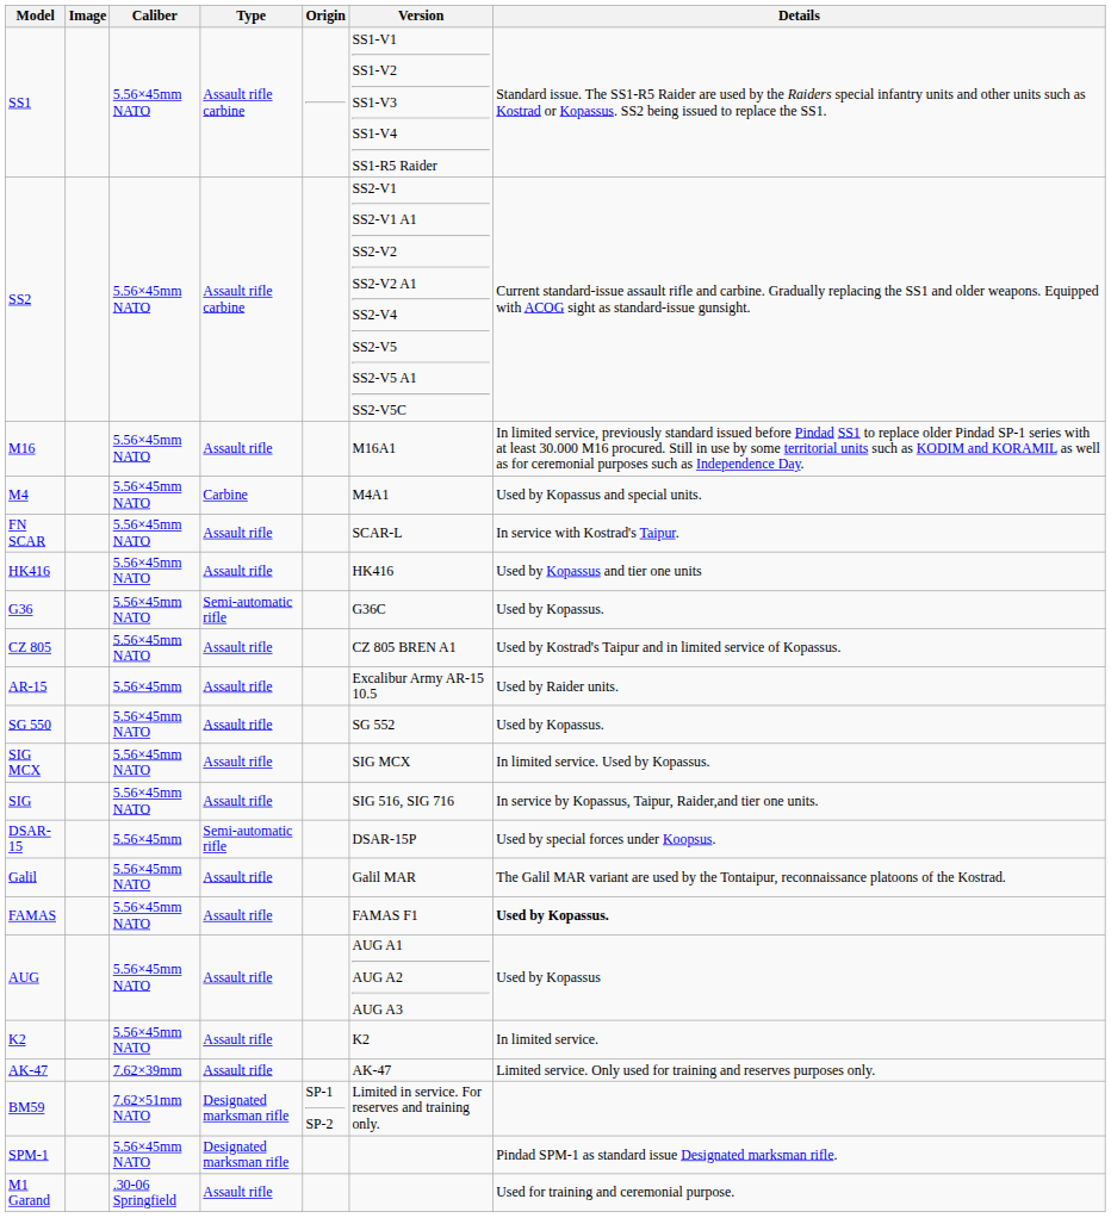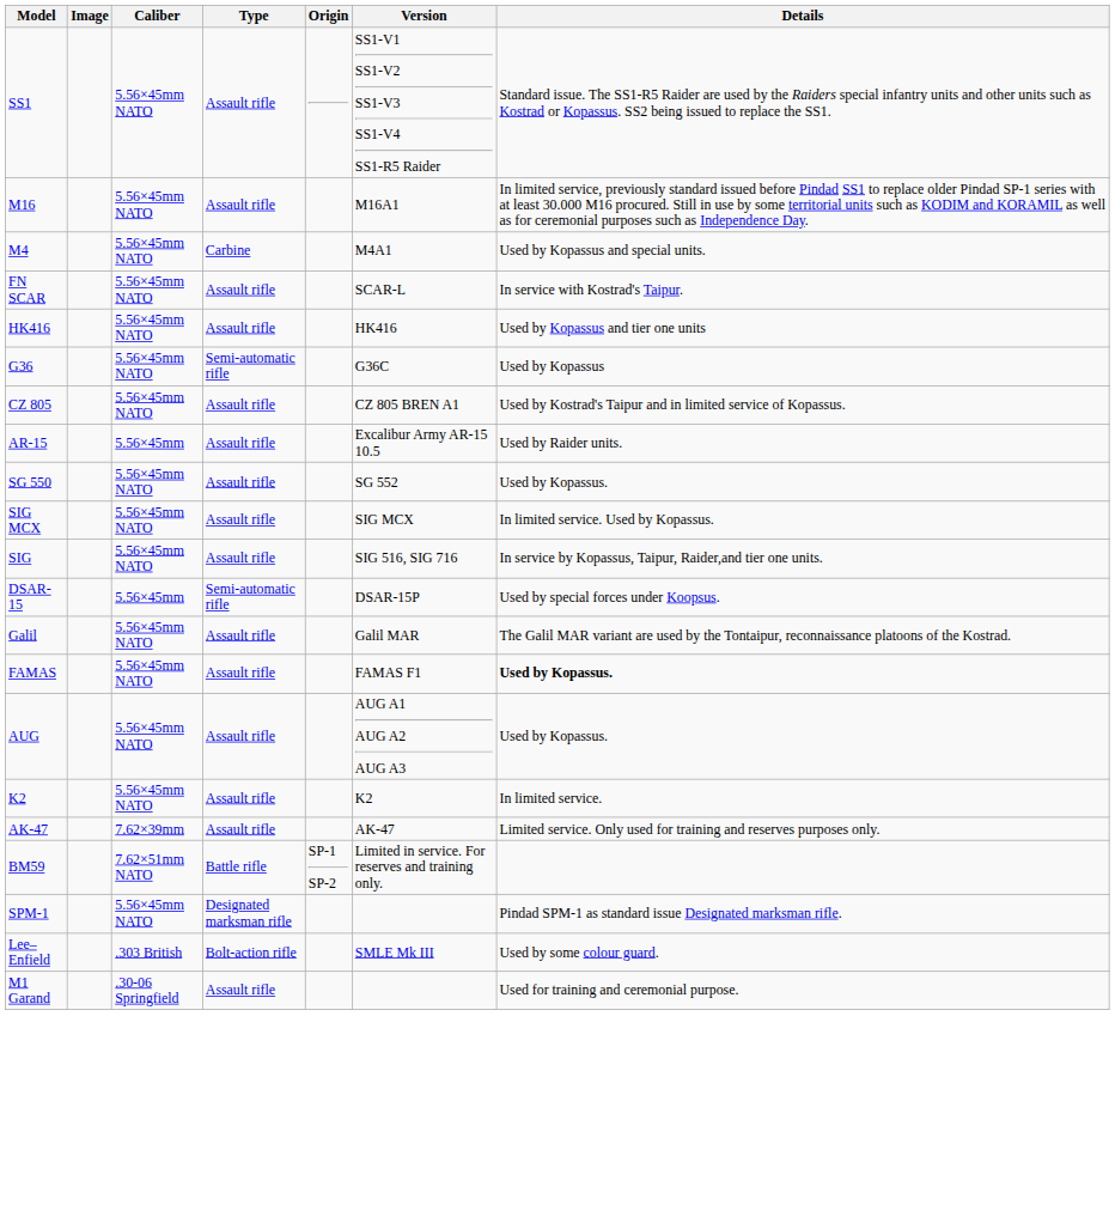 <table class="wikitable">
 <tr>
 <th>Model</th>
 <th>Image</th>
 <th>Caliber</th>
 <th>Type</th>
 <th>Origin</th>
 <th>Version</th>
 <th>Details</th>
 </tr>
 <tr>
 <td><a href='#'>SS1</a></td>
 <td></td>
 <td><a href='#'>5.56×45mm NATO</a></td>
-<td><a href='#'>Assault rifle</a><br><a href='#'>carbine</a></td>
+<td><a href='#'>Assault rifle</a></td>
 <td><hr></td>
 <td>SS1-V1<hr>SS1-V2<hr>SS1-V3<hr>SS1-V4<hr>SS1-R5 Raider</td>
 <td>Standard issue. The SS1-R5 Raider are used by the <em>Raiders</em> special infantry units and other units such as <a href='#'>Kostrad</a> or <a href='#'>Kopassus</a>. SS2 being issued to replace the SS1.</td>
-</tr>
-<tr>
-<td><a href='#'>SS2</a></td>
-<td><br></td>
-<td><a href='#'>5.56×45mm NATO</a></td>
-<td><a href='#'>Assault rifle</a><br><a href='#'>carbine</a></td>
-<td></td>
-<td>SS2-V1<hr>SS2-V1 A1<hr>SS2-V2<hr>SS2-V2 A1<hr>SS2-V4<hr>SS2-V5<hr>SS2-V5 A1<hr>SS2-V5C</td>
-<td>Current standard-issue assault rifle and carbine. Gradually replacing the SS1 and older weapons. Equipped with <a href='#'>ACOG</a> sight as standard-issue gunsight.</td>
 </tr>
 <tr>
 <td><a href='#'>M16</a></td>
 <td></td>
 <td><a href='#'>5.56×45mm NATO</a></td>
 <td><a href='#'>Assault rifle</a></td>
 <td></td>
 <td>M16A1</td>
 <td>In limited service, previously standard issued before <a href='#'>Pindad</a> <a href='#'>SS1</a> to replace older Pindad SP-1 series with at least 30.000 M16 procured. Still in use by some <a href='#'>territorial units</a> such as <a href='#'>KODIM and KORAMIL</a> as well as for ceremonial purposes such as <a href='#'>Independence Day</a>.</td>
 </tr>
 <tr>
 <td><a href='#'>M4</a></td>
 <td></td>
 <td><a href='#'>5.56×45mm NATO</a></td>
 <td><a href='#'>Carbine</a></td>
 <td></td>
 <td>M4A1</td>
 <td>Used by Kopassus and special units.</td>
 </tr>
 <tr>
 <td><a href='#'>FN SCAR</a></td>
 <td></td>
 <td><a href='#'>5.56×45mm NATO</a></td>
 <td><a href='#'>Assault rifle</a></td>
 <td><br></td>
 <td>SCAR-L</td>
 <td>In service with Kostrad's <a href='#'>Taipur</a>.</td>
 </tr>
 <tr>
 <td><a href='#'>HK416</a></td>
 <td></td>
 <td><a href='#'>5.56×45mm NATO</a></td>
 <td><a href='#'>Assault rifle</a></td>
 <td></td>
 <td>HK416</td>
 <td>Used by <a href='#'>Kopassus</a> and tier one units</td>
 </tr>
 <tr>
 <td><a href='#'>G36</a></td>
 <td></td>
 <td><a href='#'>5.56×45mm NATO</a></td>
 <td><a href='#'>Semi-automatic rifle</a></td>
 <td></td>
 <td>G36C</td>
-<td>Used by Kopassus.</td>
+<td>Used by Kopassus</td>
 </tr>
 <tr>
 <td><a href='#'>CZ 805</a></td>
 <td></td>
 <td><a href='#'>5.56×45mm NATO</a></td>
 <td><a href='#'>Assault rifle</a></td>
 <td></td>
 <td>CZ 805 BREN A1</td>
 <td>Used by Kostrad's Taipur and in limited service of Kopassus.</td>
 </tr>
 <tr>
 <td><a href='#'>AR-15</a></td>
 <td></td>
 <td><a href='#'>5.56×45mm</a></td>
 <td><a href='#'>Assault rifle</a></td>
 <td></td>
 <td>Excalibur Army AR-15 10.5</td>
 <td>Used by Raider units.</td>
 </tr>
 <tr>
 <td><a href='#'>SG 550</a></td>
 <td></td>
 <td><a href='#'>5.56×45mm NATO</a></td>
 <td><a href='#'>Assault rifle</a></td>
 <td></td>
 <td>SG 552</td>
 <td>Used by Kopassus.</td>
 </tr>
 <tr>
 <td><a href='#'>SIG MCX</a></td>
 <td></td>
 <td><a href='#'>5.56×45mm NATO</a></td>
 <td><a href='#'>Assault rifle</a></td>
 <td></td>
 <td>SIG MCX</td>
 <td>In limited service. Used by Kopassus.</td>
 </tr>
 <tr>
 <td><a href='#'>SIG</a></td>
 <td></td>
 <td><a href='#'>5.56×45mm NATO</a></td>
 <td><a href='#'>Assault rifle</a></td>
 <td><br></td>
 <td>SIG 516, SIG 716</td>
 <td>In service by Kopassus, Taipur, Raider,and tier one units.</td>
 </tr>
 <tr>
 <td><a href='#'>DSAR-15</a></td>
 <td></td>
 <td><a href='#'>5.56×45mm</a></td>
 <td><a href='#'>Semi-automatic rifle</a></td>
 <td></td>
 <td>DSAR-15P</td>
 <td>Used by special forces under <a href='#'>Koopsus</a>.</td>
 </tr>
 <tr>
 <td><a href='#'>Galil</a></td>
 <td></td>
 <td><a href='#'>5.56×45mm NATO</a></td>
 <td><a href='#'>Assault rifle</a></td>
 <td></td>
 <td>Galil MAR</td>
 <td>The Galil MAR variant are used by the Tontaipur, reconnaissance platoons of the Kostrad.</td>
 </tr>
 <tr>
 <td><a href='#'>FAMAS</a></td>
 <td></td>
 <td><a href='#'>5.56×45mm NATO</a></td>
 <td><a href='#'>Assault rifle</a></td>
 <td></td>
 <td>FAMAS F1</td>
 <td><strong>Used by Kopassus.</strong></td>
 </tr>
 <tr>
 <td><a href='#'>AUG</a></td>
 <td></td>
 <td><a href='#'>5.56×45mm NATO</a></td>
 <td><a href='#'>Assault rifle</a></td>
 <td></td>
 <td>AUG A1<hr>AUG A2<hr>AUG A3</td>
-<td>Used by Kopassus</td>
+<td>Used by Kopassus.</td>
 </tr>
 <tr>
 <td><a href='#'>K2</a></td>
 <td></td>
 <td><a href='#'>5.56×45mm NATO</a></td>
 <td><a href='#'>Assault rifle</a></td>
 <td></td>
 <td>K2</td>
 <td>In limited service.</td>
 </tr>
 <tr>
 <td><a href='#'>AK-47</a></td>
 <td></td>
 <td><a href='#'>7.62×39mm</a></td>
 <td><a href='#'>Assault rifle</a></td>
 <td></td>
 <td>AK-47</td>
 <td>Limited service. Only used for training and reserves purposes only.</td>
 </tr>
 <tr>
 <td><a href='#'>BM59</a></td>
 <td></td>
 <td><a href='#'>7.62×51mm NATO</a></td>
-<td><a href='#'>Designated marksman rifle</a></td>
+<td><a href='#'>Battle rifle</a></td>
 <td>SP-1<hr>SP-2</td>
 <td>Limited in service. For reserves and training only.</td>
 </tr>
 <tr>
 <td><a href='#'>SPM-1</a></td>
 <td></td>
 <td><a href='#'>5.56×45mm NATO</a></td>
 <td><a href='#'>Designated marksman rifle</a></td>
 <td></td>
 <td></td>
 <td>Pindad SPM-1 as standard issue <a href='#'>Designated marksman rifle</a>.</td>
 </tr>
 <tr>
+<td><a href='#'>Lee–Enfield</a></td>
+<td></td>
+<td><a href='#'>.303 British</a></td>
+<td><a href='#'>Bolt-action rifle</a></td>
+<td></td>
+<td><a href='#'>SMLE Mk III</a></td>
+<td>Used by some <a href='#'>colour guard</a>.</td>
+</tr>
+<tr>
 <td><a href='#'>M1 Garand</a></td>
 <td></td>
 <td><a href='#'>.30-06 Springfield</a></td>
 <td><a href='#'>Assault rifle</a></td>
 <td></td>
 <td></td>
 <td>Used for training and ceremonial purpose.</td>
 </tr>
 </table>
